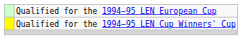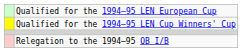 <table class="wikitable" style="text-align: left;">
 <tr>
 <td width=10px bgcolor=#ccffcc></td>
 <td>Qualified for the <a href='#'>1994–95 LEN European Cup</a></td>
 </tr>
 <tr>
 <td width=10px bgcolor=#fffa00></td>
 <td>Qualified for the <a href='#'>1994–95 LEN Cup Winners' Cup</a></td>
 </tr>
 <tr>
 <td colspan=2 height=1px bgcolor=lightgrey></td>
 </tr>
+<tr>
+<td width=10px bgcolor=#ffcccc></td>
+<td>Relegation to the 1994–95 <a href='#'>OB I/B</a></td>
+</tr>
 </table>
